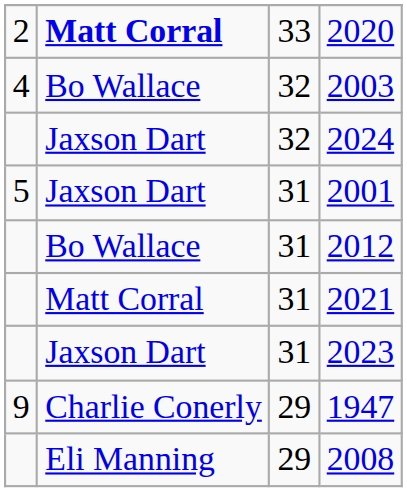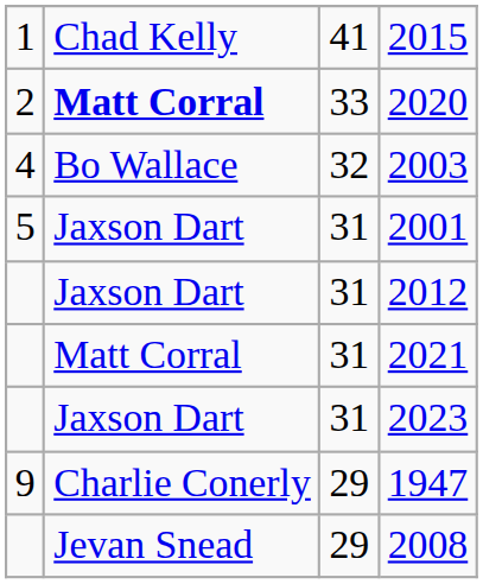 <table class="wikitable">
 <tr>
+</tr>
+<tr>
+<td>1</td>
+<td><a href='#'>Chad Kelly</a></td>
+<td><abbr>41</abbr></td>
+<td><a href='#'>2015</a></td>
 </tr>
 <tr>
 <td>2</td>
 <td><strong><a href='#'>Matt Corral</a></strong></td>
 <td><abbr>33</abbr></td>
 <td><a href='#'>2020</a></td>
 </tr>
 <tr>
 <td>4</td>
 <td><a href='#'>Bo Wallace</a></td>
 <td><abbr>32</abbr></td>
 <td><a href='#'>2003</a></td>
 </tr>
 <tr>
-<td></td>
-<td><a href='#'>Jaxson Dart</a></td>
-<td><abbr>32</abbr></td>
-<td><a href='#'>2024</a></td>
-</tr>
-<tr>
 <td>5</td>
 <td><a href='#'>Jaxson Dart</a></td>
 <td><abbr>31</abbr></td>
 <td><a href='#'>2001</a></td>
 </tr>
 <tr>
 <td></td>
-<td><a href='#'>Bo Wallace</a></td>
+<td><a href='#'>Jaxson Dart</a></td>
 <td><abbr>31</abbr></td>
 <td><a href='#'>2012</a></td>
 </tr>
 <tr>
 <td></td>
 <td><a href='#'>Matt Corral</a></td>
 <td><abbr>31</abbr></td>
 <td><a href='#'>2021</a></td>
 </tr>
 <tr>
 <td></td>
 <td><a href='#'>Jaxson Dart</a></td>
 <td><abbr>31</abbr></td>
 <td><a href='#'>2023</a></td>
 </tr>
 <tr>
 <td>9</td>
 <td><a href='#'>Charlie Conerly</a></td>
 <td><abbr>29</abbr></td>
 <td><a href='#'>1947</a></td>
 </tr>
 <tr>
 <td></td>
-<td><a href='#'>Eli Manning</a></td>
+<td><a href='#'>Jevan Snead</a></td>
 <td><abbr>29</abbr></td>
 <td><a href='#'>2008</a></td>
 </tr>
 </table>
